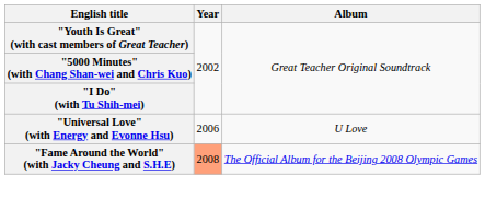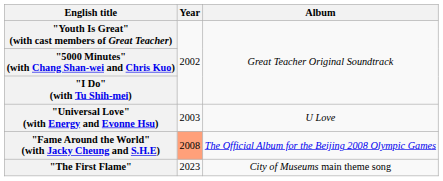 <table class="wikitable plainrowheaders" style="text-align:center">
 <tr>
 <th>English title</th>
 <th>Year</th>
 <th>Album</th>
 </tr>
 <tr>
 <th scope="row">"Youth Is Great"<br><span>(with cast members of <em>Great Teacher</em>)</span></th>
 <td rowspan="3" align="center">2002</td>
 <td rowspan="3" align="center"><em>Great Teacher Original Soundtrack</em></td>
 </tr>
 <tr>
 <th scope="row">"5000 Minutes"<br><span>(with <a href='#'>Chang Shan-wei</a> and <a href='#'>Chris Kuo</a>)</span></th>
 </tr>
 <tr>
 <th scope="row">"I Do"<br><span>(with <a href='#'>Tu Shih-mei</a>)</span></th>
 </tr>
 <tr>
 <th scope="row">"Universal Love"<br><span>(with <a href='#'>Energy</a> and <a href='#'>Evonne Hsu</a>)</span></th>
-<td>2006</td>
+<td>2003</td>
 <td><em>U Love</em></td>
 </tr>
 <tr>
 <th scope="row">"Fame Around the World"<br><span>(with <a href='#'>Jacky Cheung</a> and <a href='#'>S.H.E</a>)</span></th>
 <td style="background: lightsalmon;">2008</td>
 <td><em><a href='#'>The Official Album for the Beijing 2008 Olympic Games</a></em></td>
 </tr>
+<tr>
+<th scope="row">"The First Flame"</th>
+<td>2023</td>
+<td><em>City of Museums</em> main theme song</td>
+</tr>
 </table>
